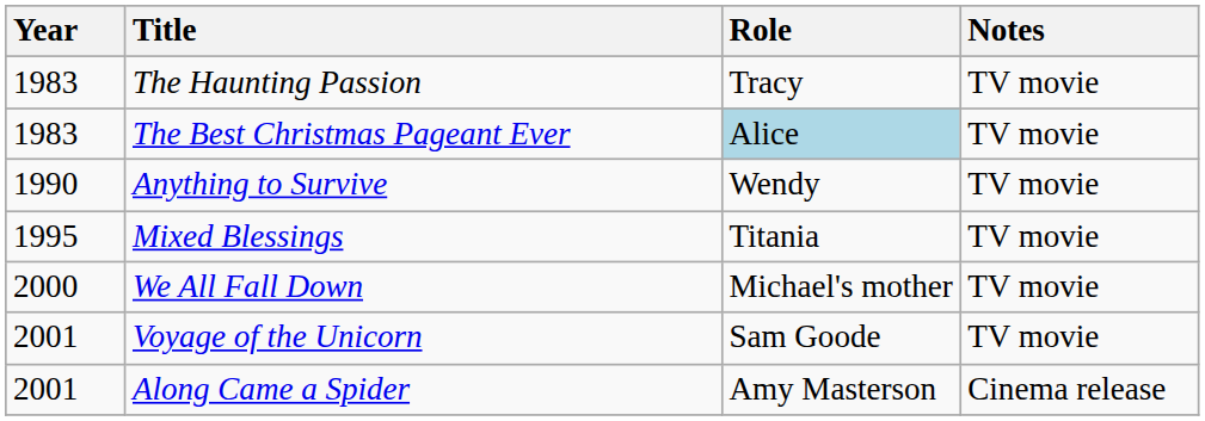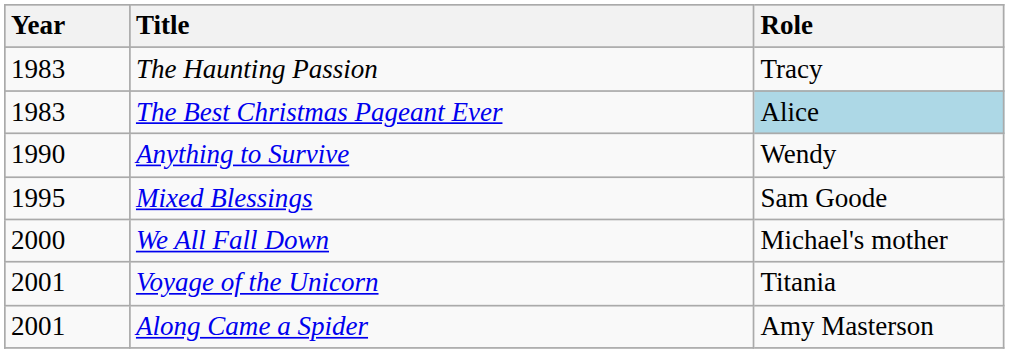 <table class="wikitable sortable">
 <tr>
 <th style="text-align:left" width="10%">Year</th>
 <th style="text-align:left" width="50%">Title</th>
 <th style="text-align:left" width="20%">Role</th>
-<th style="text-align:left" class="unsortable">Notes</th>
 </tr>
 <tr>
 <td>1983</td>
 <td data-sort-value="Haunting Passion, The"><em>The Haunting Passion</em></td>
 <td>Tracy</td>
-<td>TV movie</td>
 </tr>
 <tr>
 <td>1983</td>
 <td data-sort-value="Best Christmas Pageant Ever, The"><em><a href='#'>The Best Christmas Pageant Ever</a></em></td>
 <td style="background: lightblue;">Alice</td>
-<td>TV movie</td>
 </tr>
 <tr>
 <td>1990</td>
 <td><em><a href='#'>Anything to Survive</a></em></td>
 <td>Wendy</td>
-<td>TV movie</td>
 </tr>
 <tr>
 <td>1995</td>
 <td><em><a href='#'>Mixed Blessings</a></em></td>
-<td>Titania</td>
-<td>TV movie</td>
+<td>Sam Goode</td>
 </tr>
 <tr>
 <td>2000</td>
 <td><em><a href='#'>We All Fall Down</a></em></td>
 <td>Michael's mother</td>
-<td>TV movie</td>
 </tr>
 <tr>
 <td>2001</td>
 <td><em><a href='#'>Voyage of the Unicorn</a></em></td>
-<td>Sam Goode</td>
-<td>TV movie</td>
+<td>Titania</td>
 </tr>
 <tr>
 <td>2001</td>
 <td><em><a href='#'>Along Came a Spider</a></em></td>
 <td>Amy Masterson</td>
-<td>Cinema release</td>
 </tr>
 </table>
